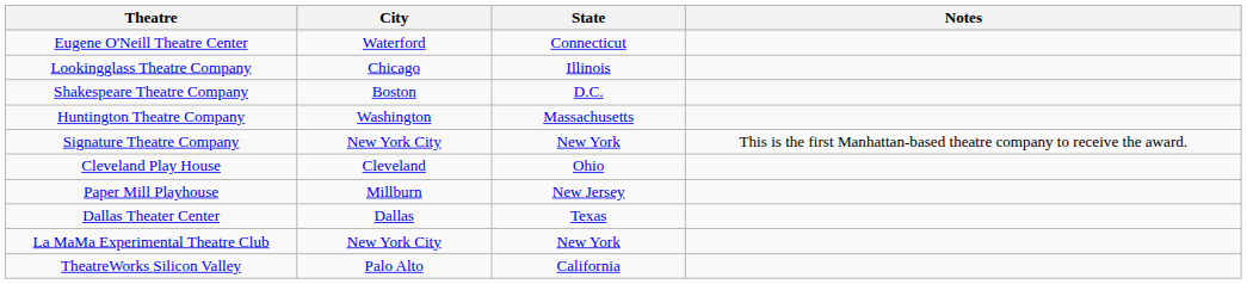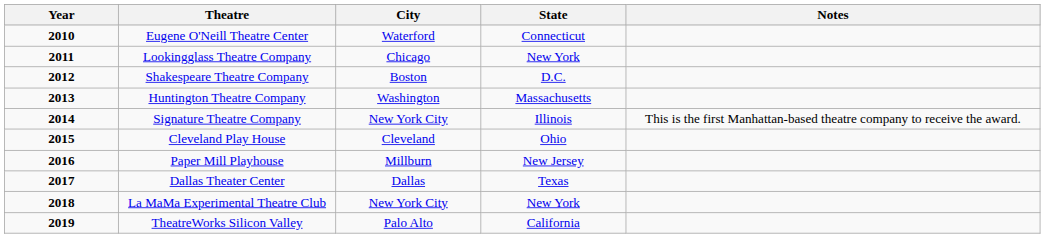 <table class="wikitable" style="width:100%; text-align:center;">
 <tr style="background:#bebebe;">
+<th style="width:11%;">Year</th>
 <th style="width:21%;">Theatre</th>
 <th style="width:14%;">City</th>
 <th style="width:14%;">State</th>
 <th style="width:40%;">Notes</th>
 </tr>
 <tr>
+<td align="center"><strong>2010</strong><br></td>
 <td><a href='#'>Eugene O'Neill Theatre Center</a></td>
 <td><a href='#'>Waterford</a></td>
 <td><a href='#'>Connecticut</a></td>
 <td></td>
 </tr>
 <tr>
+<td align="center"><strong>2011</strong><br></td>
 <td><a href='#'>Lookingglass Theatre Company</a></td>
 <td><a href='#'>Chicago</a></td>
-<td><a href='#'>Illinois</a></td>
+<td><a href='#'>New York</a></td>
 <td></td>
 </tr>
 <tr>
+<td align="center"><strong>2012</strong><br></td>
 <td><a href='#'>Shakespeare Theatre Company</a></td>
 <td><a href='#'>Boston</a></td>
 <td><a href='#'>D.C.</a></td>
 <td></td>
 </tr>
 <tr>
+<td align="center"><strong>2013</strong><br></td>
 <td><a href='#'>Huntington Theatre Company</a></td>
 <td><a href='#'>Washington</a></td>
 <td><a href='#'>Massachusetts</a></td>
 <td></td>
 </tr>
 <tr>
+<td align="center"><strong>2014</strong><br></td>
 <td><a href='#'>Signature Theatre Company</a></td>
 <td><a href='#'>New York City</a></td>
-<td><a href='#'>New York</a></td>
+<td><a href='#'>Illinois</a></td>
 <td>This is the first Manhattan-based theatre company to receive the award.</td>
 </tr>
 <tr>
+<td align="center"><strong>2015</strong><br></td>
 <td><a href='#'>Cleveland Play House</a></td>
 <td><a href='#'>Cleveland</a></td>
 <td><a href='#'>Ohio</a></td>
 <td></td>
 </tr>
 <tr>
+<td align="center"><strong>2016</strong><br></td>
 <td><a href='#'>Paper Mill Playhouse</a></td>
 <td><a href='#'>Millburn</a></td>
 <td><a href='#'>New Jersey</a></td>
 <td></td>
 </tr>
 <tr>
+<td align="center"><strong>2017</strong><br></td>
 <td><a href='#'>Dallas Theater Center</a></td>
 <td><a href='#'>Dallas</a></td>
 <td><a href='#'>Texas</a></td>
 <td></td>
 </tr>
 <tr>
+<td align="center"><strong>2018</strong><br></td>
 <td><a href='#'>La MaMa Experimental Theatre Club</a></td>
 <td><a href='#'>New York City</a></td>
 <td><a href='#'>New York</a></td>
 <td></td>
 </tr>
 <tr>
+<td align="center"><strong>2019</strong><br></td>
 <td><a href='#'>TheatreWorks Silicon Valley</a></td>
 <td><a href='#'>Palo Alto</a></td>
 <td><a href='#'>California</a></td>
 <td></td>
 </tr>
 </table>
